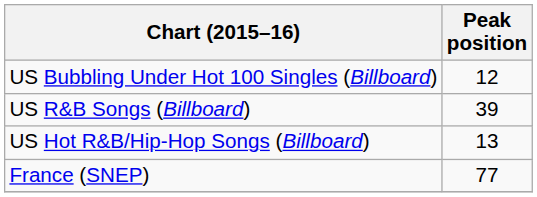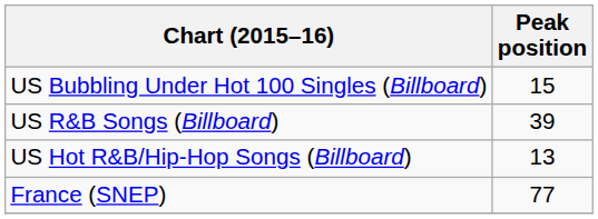 <table class="wikitable sortable">
 <tr>
 <th>Chart (2015–16)</th>
 <th>Peak <br> position</th>
 </tr>
 <tr>
 <td>US <a href='#'>Bubbling Under Hot 100 Singles</a> (<a href='#'><em>Billboard</em></a>)</td>
-<td align="center">12</td>
+<td align="center">15</td>
 </tr>
 <tr>
 <td>US <a href='#'>R&B Songs</a> (<a href='#'><em>Billboard</em></a>)</td>
 <td align="center">39</td>
 </tr>
 <tr>
 <td>US <a href='#'>Hot R&B/Hip-Hop Songs</a> (<a href='#'><em>Billboard</em></a>)</td>
 <td align="center">13</td>
 </tr>
 <tr>
 <td><a href='#'>France</a> (<a href='#'>SNEP</a>)</td>
 <td align="center">77</td>
 </tr>
 <tr>
 </tr>
 </table>
